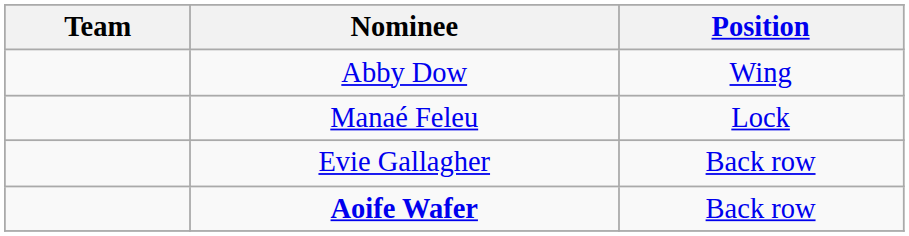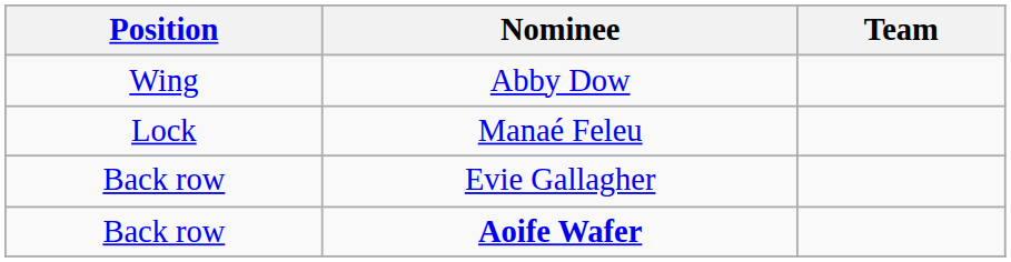 <table class="wikitable" style="text-align:center;width:40%">
 <tr>
+<th><a href='#'>Position</a></th>
+<th>Nominee</th>
 <th>Team</th>
-<th>Nominee</th>
-<th><a href='#'>Position</a></th>
 </tr>
 <tr>
+<td><a href='#'>Wing</a></td>
+<td><a href='#'>Abby Dow</a></td>
 <td align=left></td>
-<td><a href='#'>Abby Dow</a></td>
-<td><a href='#'>Wing</a></td>
 </tr>
 <tr>
+<td><a href='#'>Lock</a></td>
+<td><a href='#'>Manaé Feleu</a></td>
 <td align=left></td>
-<td><a href='#'>Manaé Feleu</a></td>
-<td><a href='#'>Lock</a></td>
 </tr>
 <tr>
+<td><a href='#'>Back row</a></td>
+<td><a href='#'>Evie Gallagher</a></td>
 <td align=left></td>
-<td><a href='#'>Evie Gallagher</a></td>
-<td><a href='#'>Back row</a></td>
 </tr>
 <tr>
+<td><a href='#'>Back row</a></td>
+<td><strong><a href='#'>Aoife Wafer</a></strong></td>
 <td align=left></td>
-<td><strong><a href='#'>Aoife Wafer</a></strong></td>
-<td><a href='#'>Back row</a></td>
 </tr>
 </table>
